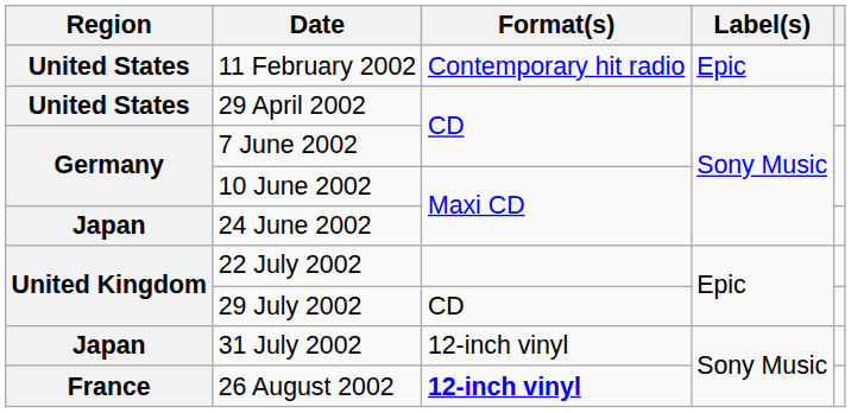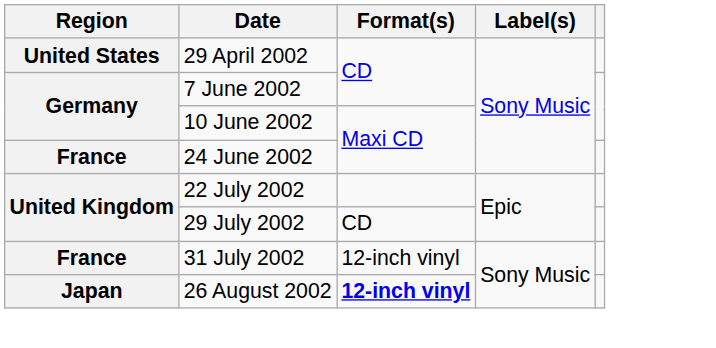 <table class="wikitable plainrowheaders">
 <tr>
 <th scope="col">Region</th>
 <th scope="col">Date</th>
 <th scope="col">Format(s)</th>
 <th scope="col">Label(s)</th>
 <th scope="col"></th>
-</tr>
-<tr>
-<th scope="row">United States</th>
-<td>11 February 2002</td>
-<td><a href='#'>Contemporary hit radio</a></td>
-<td><a href='#'>Epic</a></td>
-<td></td>
 </tr>
 <tr>
 <th scope="row">United States</th>
 <td>29 April 2002</td>
 <td rowspan="2"><a href='#'>CD</a></td>
 <td rowspan="4"><a href='#'>Sony Music</a></td>
 <td></td>
 </tr>
 <tr>
 <th scope="row" rowspan="2">Germany</th>
 <td>7 June 2002</td>
 <td rowspan="2"></td>
 </tr>
 <tr>
 <td>10 June 2002</td>
 <td rowspan="2"><a href='#'>Maxi CD</a></td>
 </tr>
 <tr>
-<th scope="row">Japan</th>
+<th scope="row">France</th>
 <td>24 June 2002</td>
 <td></td>
 </tr>
 <tr>
 <th scope="row" rowspan="2">United Kingdom</th>
 <td>22 July 2002</td>
 <td></td>
 <td rowspan="2">Epic</td>
 <td></td>
 </tr>
 <tr>
 <td>29 July 2002</td>
 <td>CD</td>
 <td></td>
 </tr>
 <tr>
-<th scope="row">Japan</th>
+<th scope="row">France</th>
 <td>31 July 2002</td>
 <td>12-inch vinyl</td>
 <td rowspan="2">Sony Music</td>
 <td></td>
 </tr>
 <tr>
-<th scope="row">France</th>
+<th scope="row">Japan</th>
 <td>26 August 2002</td>
 <td><strong><a href='#'>12-inch vinyl</a></strong></td>
 <td></td>
 </tr>
 </table>
